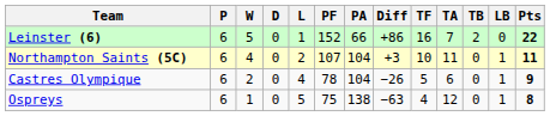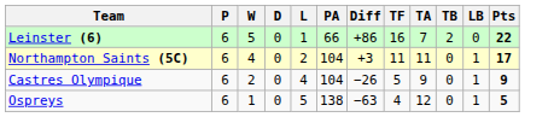 <table class="wikitable" style="text-align:center">
 <tr>
 <th width="200">Team</th>
 <th width="20">P</th>
 <th width="20">W</th>
 <th width="20">D</th>
 <th width="20">L</th>
-<th width="20">PF</th>
 <th width="20">PA</th>
 <th width="20">Diff</th>
 <th width="20">TF</th>
 <th width="20">TA</th>
 <th width="20">TB</th>
 <th width="20">LB</th>
 <th width="20">Pts</th>
 </tr>
 <tr bgcolor="#ccffcc">
 <td align=left> <a href='#'>Leinster</a> <strong>(6)</strong></td>
 <td>6</td>
 <td>5</td>
 <td>0</td>
 <td>1</td>
-<td>152</td>
 <td>66</td>
 <td>+86</td>
 <td>16</td>
 <td>7</td>
 <td>2</td>
 <td>0</td>
 <td><strong>22</strong></td>
 </tr>
 <tr bgcolor="#ffffcc">
 <td align=left> <a href='#'>Northampton Saints</a> <strong>(5C)</strong></td>
 <td>6</td>
 <td>4</td>
 <td>0</td>
 <td>2</td>
-<td>107</td>
 <td>104</td>
 <td>+3</td>
-<td>10</td>
+<td>11</td>
 <td>11</td>
 <td>0</td>
 <td>1</td>
-<td><strong>11</strong></td>
+<td><strong>17</strong></td>
 </tr>
 <tr>
 <td align=left> <a href='#'>Castres Olympique</a></td>
 <td>6</td>
 <td>2</td>
 <td>0</td>
 <td>4</td>
-<td>78</td>
 <td>104</td>
 <td>−26</td>
 <td>5</td>
-<td>6</td>
+<td>9</td>
 <td>0</td>
 <td>1</td>
 <td><strong>9</strong></td>
 </tr>
 <tr>
 <td align=left> <a href='#'>Ospreys</a></td>
 <td>6</td>
 <td>1</td>
 <td>0</td>
 <td>5</td>
-<td>75</td>
 <td>138</td>
 <td>−63</td>
 <td>4</td>
 <td>12</td>
 <td>0</td>
 <td>1</td>
-<td><strong>8</strong></td>
+<td><strong>5</strong></td>
 </tr>
 </table>
